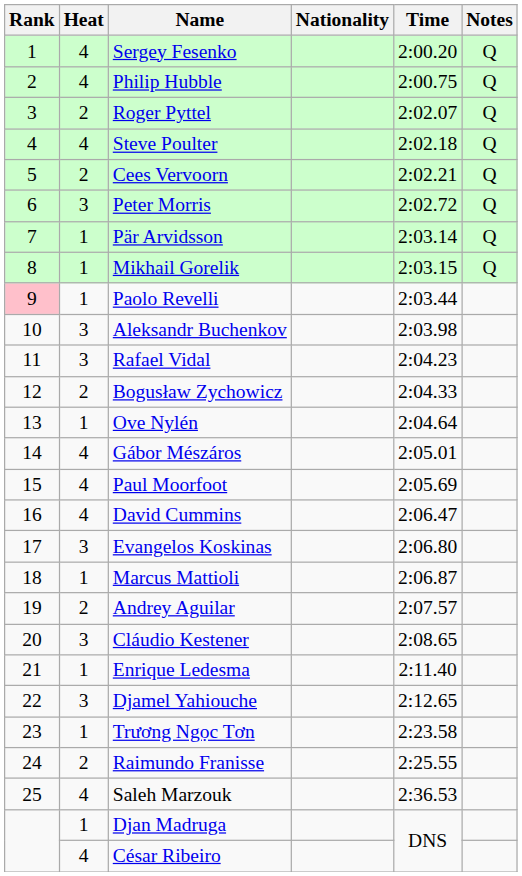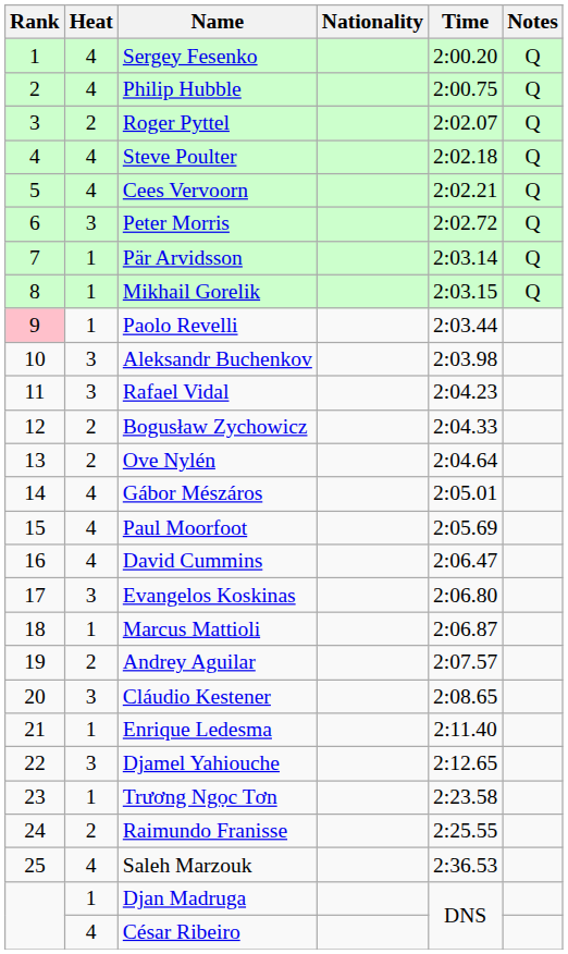 <table class="wikitable sortable" style="text-align:center">
 <tr>
 <th>Rank</th>
 <th>Heat</th>
 <th>Name</th>
 <th>Nationality</th>
 <th>Time</th>
 <th>Notes</th>
 </tr>
 <tr bgcolor=ccffcc>
 <td>1</td>
 <td>4</td>
 <td align=left><a href='#'>Sergey Fesenko</a></td>
 <td align=left></td>
 <td>2:00.20</td>
 <td>Q</td>
 </tr>
 <tr bgcolor=ccffcc>
 <td>2</td>
 <td>4</td>
 <td align=left><a href='#'>Philip Hubble</a></td>
 <td align=left></td>
 <td>2:00.75</td>
 <td>Q</td>
 </tr>
 <tr bgcolor=ccffcc>
 <td>3</td>
 <td>2</td>
 <td align=left><a href='#'>Roger Pyttel</a></td>
 <td align=left></td>
 <td>2:02.07</td>
 <td>Q</td>
 </tr>
 <tr bgcolor=ccffcc>
 <td>4</td>
 <td>4</td>
 <td align=left><a href='#'>Steve Poulter</a></td>
 <td align=left></td>
 <td>2:02.18</td>
 <td>Q</td>
 </tr>
 <tr bgcolor=ccffcc>
 <td>5</td>
-<td>2</td>
+<td>4</td>
 <td align=left><a href='#'>Cees Vervoorn</a></td>
 <td align=left></td>
 <td>2:02.21</td>
 <td>Q</td>
 </tr>
 <tr bgcolor=ccffcc>
 <td>6</td>
 <td>3</td>
 <td align=left><a href='#'>Peter Morris</a></td>
 <td align=left></td>
 <td>2:02.72</td>
 <td>Q</td>
 </tr>
 <tr bgcolor=ccffcc>
 <td>7</td>
 <td>1</td>
 <td align=left><a href='#'>Pär Arvidsson</a></td>
 <td align=left></td>
 <td>2:03.14</td>
 <td>Q</td>
 </tr>
 <tr bgcolor=ccffcc>
 <td>8</td>
 <td>1</td>
 <td align=left><a href='#'>Mikhail Gorelik</a></td>
 <td align=left></td>
 <td>2:03.15</td>
 <td>Q</td>
 </tr>
 <tr>
 <td style="background: pink;">9</td>
 <td>1</td>
 <td align=left><a href='#'>Paolo Revelli</a></td>
 <td align=left></td>
 <td>2:03.44</td>
 <td></td>
 </tr>
 <tr>
 <td>10</td>
 <td>3</td>
 <td align=left><a href='#'>Aleksandr Buchenkov</a></td>
 <td align=left></td>
 <td>2:03.98</td>
 <td></td>
 </tr>
 <tr>
 <td>11</td>
 <td>3</td>
 <td align=left><a href='#'>Rafael Vidal</a></td>
 <td align=left></td>
 <td>2:04.23</td>
 <td></td>
 </tr>
 <tr>
 <td>12</td>
 <td>2</td>
 <td align=left><a href='#'>Bogusław Zychowicz</a></td>
 <td align=left></td>
 <td>2:04.33</td>
 <td></td>
 </tr>
 <tr>
 <td>13</td>
-<td>1</td>
+<td>2</td>
 <td align=left><a href='#'>Ove Nylén</a></td>
 <td align=left></td>
 <td>2:04.64</td>
 <td></td>
 </tr>
 <tr>
 <td>14</td>
 <td>4</td>
 <td align=left><a href='#'>Gábor Mészáros</a></td>
 <td align=left></td>
 <td>2:05.01</td>
 <td></td>
 </tr>
 <tr>
 <td>15</td>
 <td>4</td>
 <td align=left><a href='#'>Paul Moorfoot</a></td>
 <td align=left></td>
 <td>2:05.69</td>
 <td></td>
 </tr>
 <tr>
 <td>16</td>
 <td>4</td>
 <td align=left><a href='#'>David Cummins</a></td>
 <td align=left></td>
 <td>2:06.47</td>
 <td></td>
 </tr>
 <tr>
 <td>17</td>
 <td>3</td>
 <td align=left><a href='#'>Evangelos Koskinas</a></td>
 <td align=left></td>
 <td>2:06.80</td>
 <td></td>
 </tr>
 <tr>
 <td>18</td>
 <td>1</td>
 <td align=left><a href='#'>Marcus Mattioli</a></td>
 <td align=left></td>
 <td>2:06.87</td>
 <td></td>
 </tr>
 <tr>
 <td>19</td>
 <td>2</td>
 <td align=left><a href='#'>Andrey Aguilar</a></td>
 <td align=left></td>
 <td>2:07.57</td>
 <td></td>
 </tr>
 <tr>
 <td>20</td>
 <td>3</td>
 <td align=left><a href='#'>Cláudio Kestener</a></td>
 <td align=left></td>
 <td>2:08.65</td>
 <td></td>
 </tr>
 <tr>
 <td>21</td>
 <td>1</td>
 <td align=left><a href='#'>Enrique Ledesma</a></td>
 <td align=left></td>
 <td>2:11.40</td>
 <td></td>
 </tr>
 <tr>
 <td>22</td>
 <td>3</td>
 <td align=left><a href='#'>Djamel Yahiouche</a></td>
 <td align=left></td>
 <td>2:12.65</td>
 <td></td>
 </tr>
 <tr>
 <td>23</td>
 <td>1</td>
 <td align=left><a href='#'>Trương Ngọc Tơn</a></td>
 <td align=left></td>
 <td>2:23.58</td>
 <td></td>
 </tr>
 <tr>
 <td>24</td>
 <td>2</td>
 <td align=left><a href='#'>Raimundo Franisse</a></td>
 <td align=left></td>
 <td>2:25.55</td>
 <td></td>
 </tr>
 <tr>
 <td>25</td>
 <td>4</td>
 <td align=left>Saleh Marzouk</td>
 <td align=left></td>
 <td>2:36.53</td>
 <td></td>
 </tr>
 <tr>
 <td rowspan=2></td>
 <td>1</td>
 <td align=left><a href='#'>Djan Madruga</a></td>
 <td align=left></td>
 <td rowspan=2>DNS</td>
 <td></td>
 </tr>
 <tr>
 <td>4</td>
 <td align=left><a href='#'>César Ribeiro</a></td>
 <td align=left></td>
 <td></td>
 </tr>
 </table>
